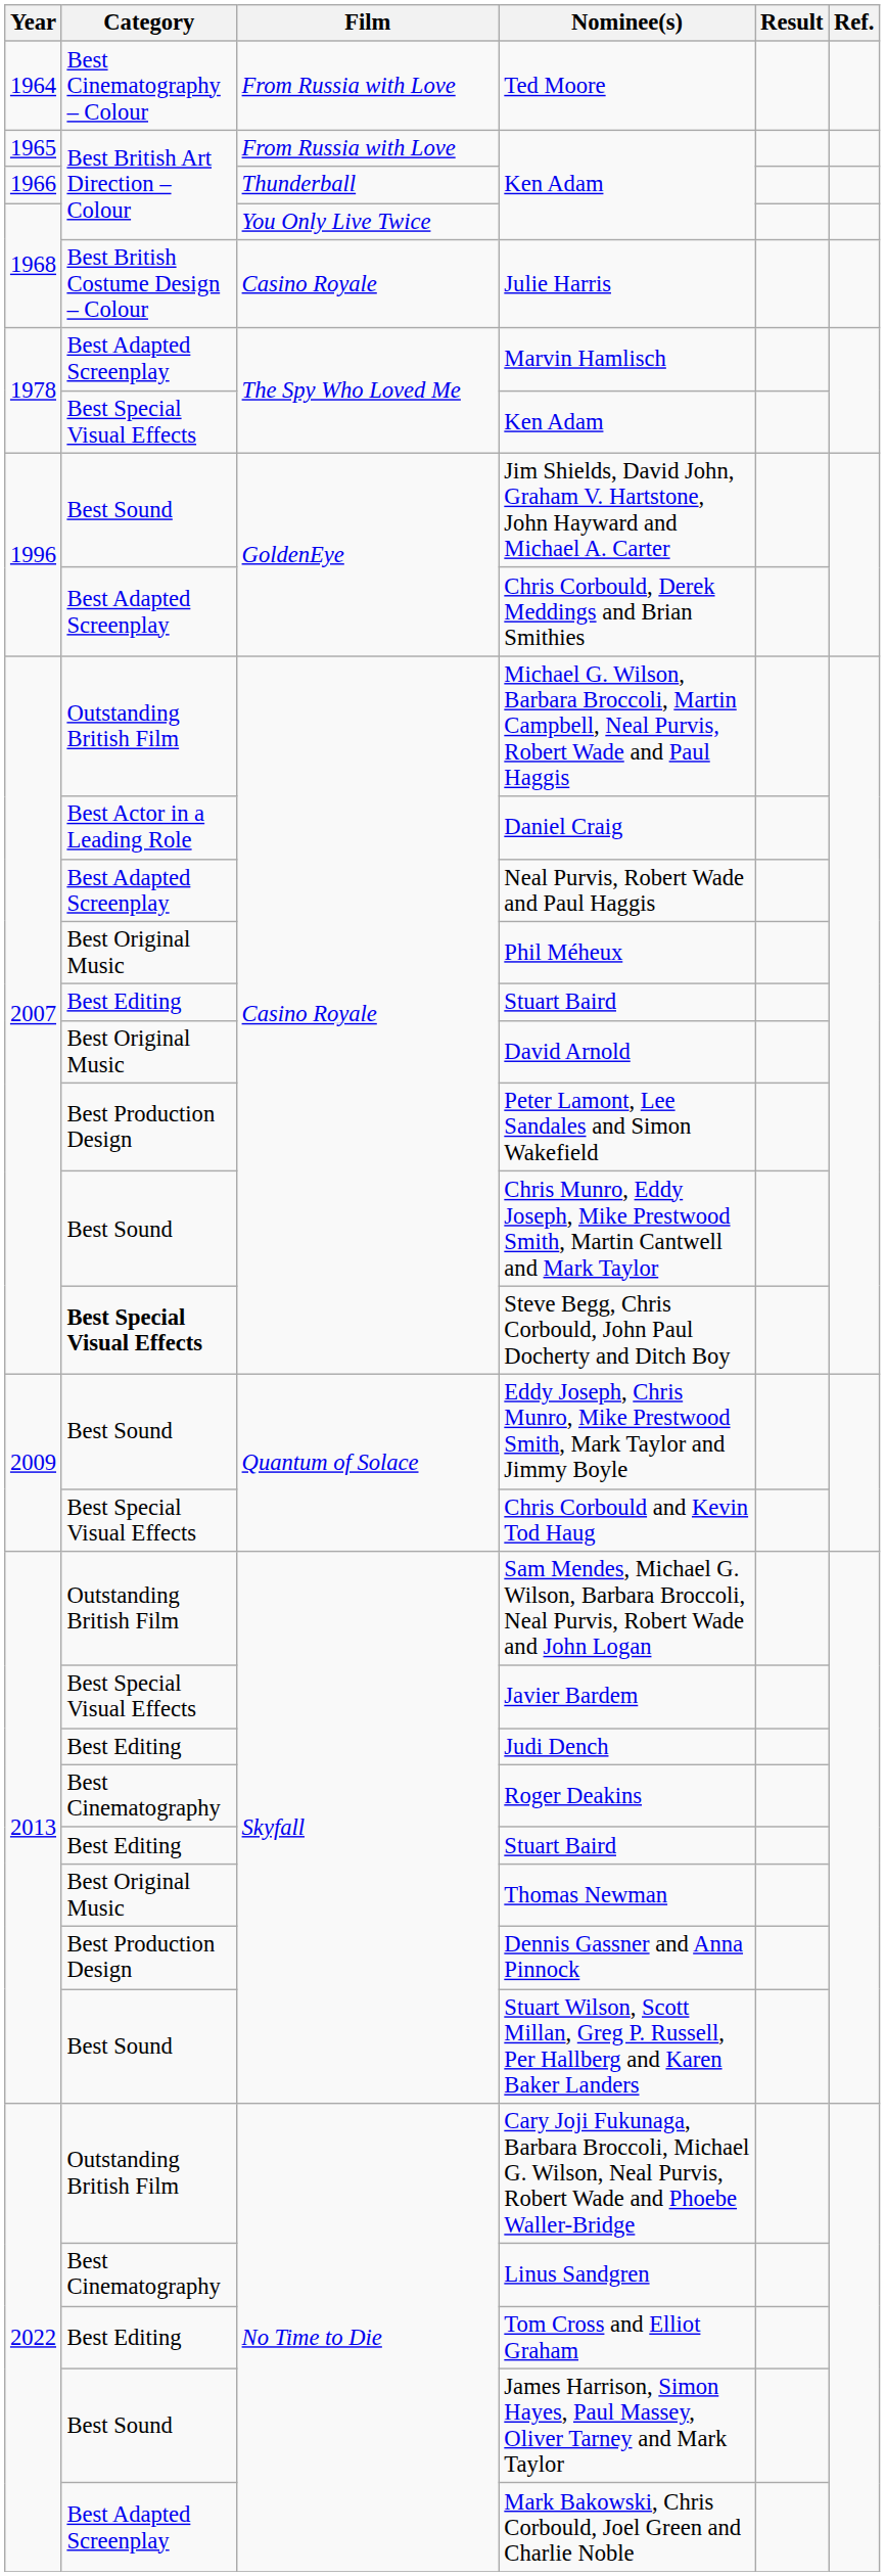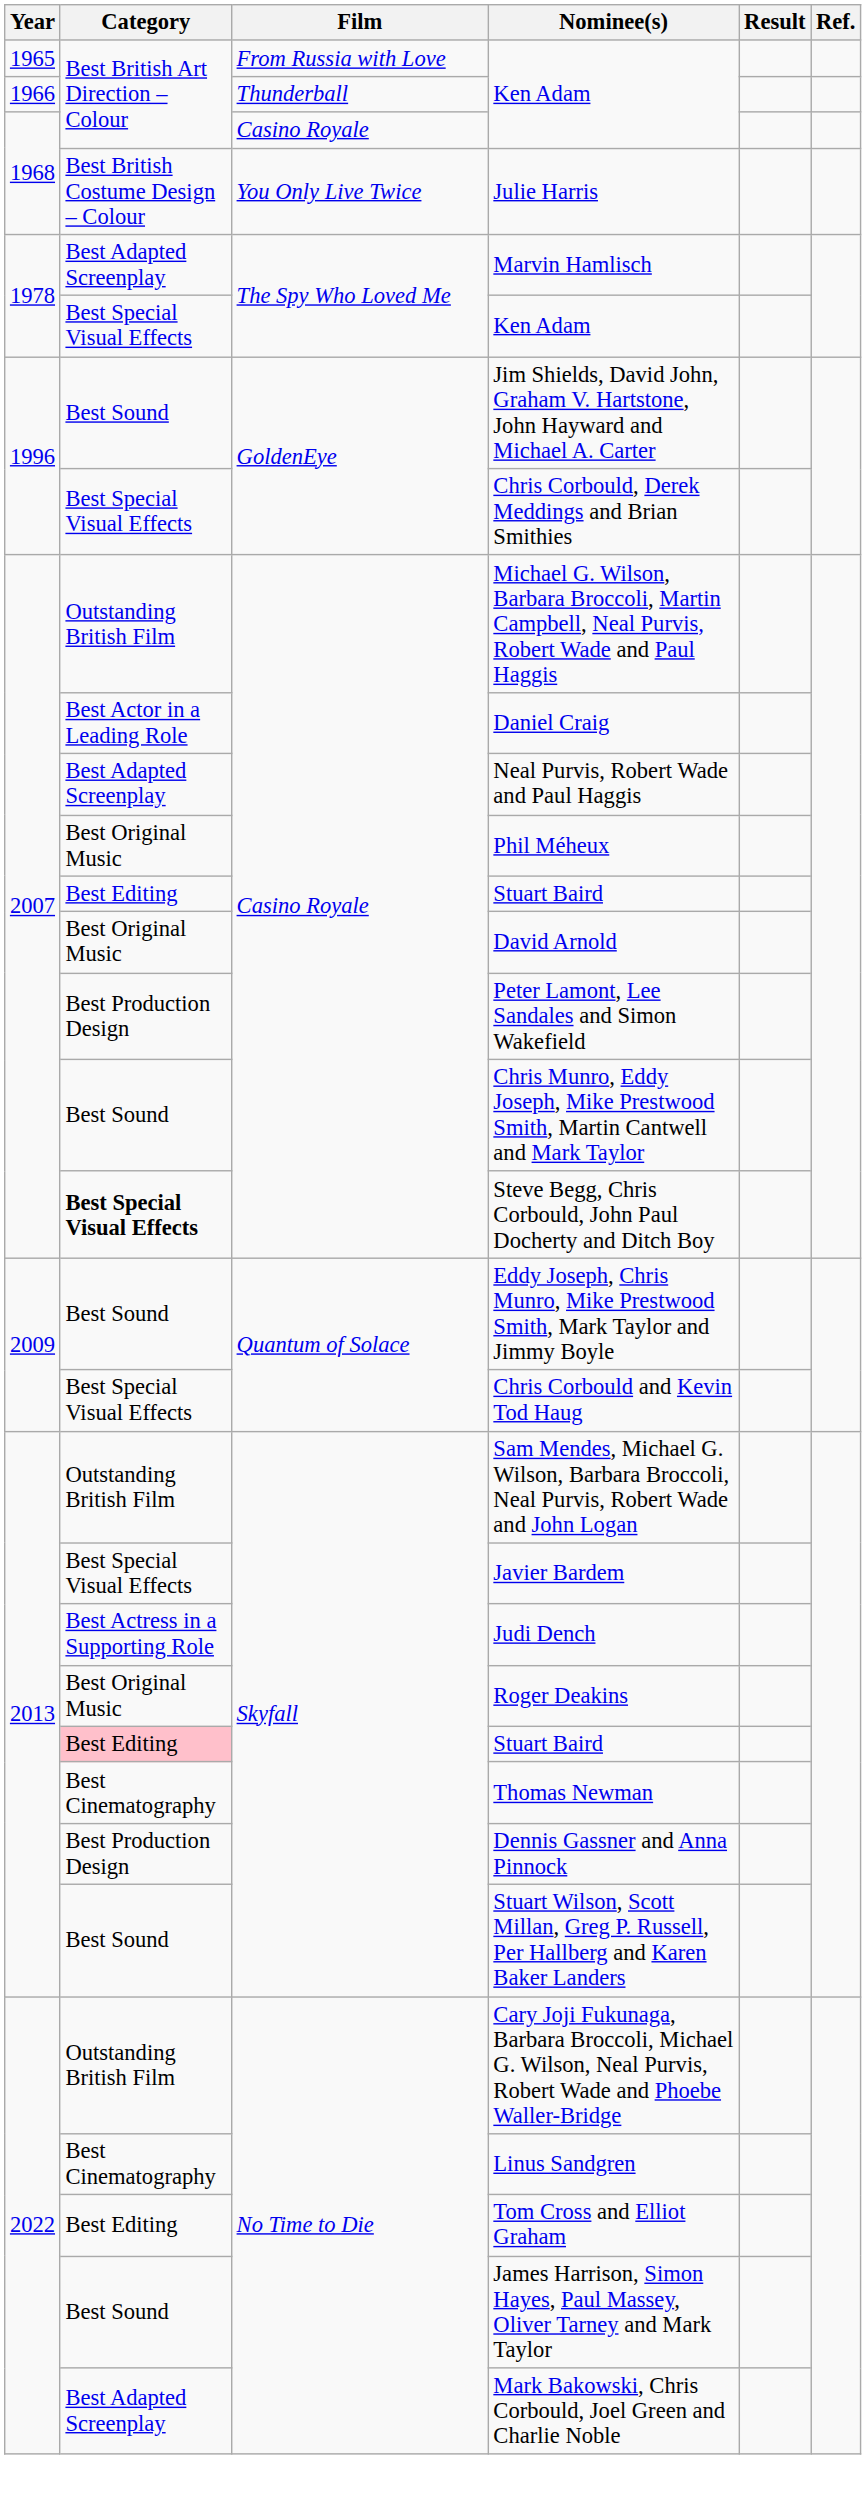 <table class="wikitable">
 <tr>
 <th style="width: 1%;">Year</th>
 <th style="width: 20%;">Category</th>
 <th style="width: 30%;">Film</th>
 <th>Nominee(s)</th>
 <th style="width: 4%;">Result</th>
 <th style="width: 1%;">Ref.</th>
-</tr>
-<tr>
-<td><a href='#'>1964</a></td>
-<td><a href='#'>Best Cinematography – Colour</a></td>
-<td><em><a href='#'>From Russia with Love</a></em></td>
-<td><a href='#'>Ted Moore</a></td>
-<td></td>
-<td></td>
 </tr>
 <tr>
 <td><a href='#'>1965</a></td>
 <td rowspan="3"><a href='#'>Best British Art Direction – Colour</a></td>
 <td><em><a href='#'>From Russia with Love</a></em></td>
 <td rowspan="3"><a href='#'>Ken Adam</a></td>
 <td></td>
 <td></td>
 </tr>
 <tr>
 <td><a href='#'>1966</a></td>
 <td><em><a href='#'>Thunderball</a></em></td>
 <td></td>
 <td></td>
 </tr>
 <tr>
 <td rowspan="2"><a href='#'>1968</a></td>
-<td><em><a href='#'>You Only Live Twice</a></em></td>
+<td><em><a href='#'>Casino Royale</a></em></td>
 <td></td>
 <td></td>
 </tr>
 <tr>
 <td><a href='#'>Best British Costume Design – Colour</a></td>
-<td><em><a href='#'>Casino Royale</a></em></td>
+<td><em><a href='#'>You Only Live Twice</a></em></td>
 <td><a href='#'>Julie Harris</a></td>
 <td></td>
 <td></td>
 </tr>
 <tr>
 <td rowspan="2"><a href='#'>1978</a></td>
 <td><a href='#'>Best Adapted Screenplay</a></td>
 <td rowspan="2"><em><a href='#'>The Spy Who Loved Me</a></em></td>
 <td><a href='#'>Marvin Hamlisch</a></td>
 <td></td>
 <td rowspan="2"></td>
 </tr>
 <tr>
 <td><a href='#'>Best Special Visual Effects</a></td>
 <td><a href='#'>Ken Adam</a></td>
 <td></td>
 </tr>
 <tr>
 <td rowspan="2"><a href='#'>1996</a></td>
 <td><a href='#'>Best Sound</a></td>
 <td rowspan="2"><em><a href='#'>GoldenEye</a></em></td>
 <td>Jim Shields, David John, <a href='#'>Graham V. Hartstone</a>, John Hayward and <a href='#'>Michael A. Carter</a></td>
 <td></td>
 <td rowspan="2"></td>
 </tr>
 <tr>
-<td><a href='#'>Best Adapted Screenplay</a></td>
+<td><a href='#'>Best Special Visual Effects</a></td>
 <td><a href='#'>Chris Corbould</a>, <a href='#'>Derek Meddings</a> and Brian Smithies</td>
 <td></td>
 </tr>
 <tr>
 <td rowspan="9"><a href='#'>2007</a></td>
 <td><a href='#'>Outstanding British Film</a></td>
 <td rowspan="9"><em><a href='#'>Casino Royale</a></em></td>
 <td><a href='#'>Michael G. Wilson</a>, <a href='#'>Barbara Broccoli</a>, <a href='#'>Martin Campbell</a>, <a href='#'>Neal Purvis, Robert Wade</a> and <a href='#'>Paul Haggis</a></td>
 <td></td>
 <td rowspan="9"></td>
 </tr>
 <tr>
 <td><a href='#'>Best Actor in a Leading Role</a></td>
 <td><a href='#'>Daniel Craig</a></td>
 <td></td>
 </tr>
 <tr>
 <td><a href='#'>Best Adapted Screenplay</a></td>
 <td>Neal Purvis, Robert Wade and Paul Haggis</td>
 <td></td>
 </tr>
 <tr>
 <td>Best Original Music</td>
 <td><a href='#'>Phil Méheux</a></td>
 <td></td>
 </tr>
 <tr>
 <td><a href='#'>Best Editing</a></td>
 <td><a href='#'>Stuart Baird</a></td>
 <td></td>
 </tr>
 <tr>
 <td>Best Original Music</td>
 <td><a href='#'>David Arnold</a></td>
 <td></td>
 </tr>
 <tr>
 <td>Best Production Design</td>
 <td><a href='#'>Peter Lamont</a>, <a href='#'>Lee Sandales</a> and Simon Wakefield</td>
 <td></td>
 </tr>
 <tr>
 <td>Best Sound</td>
 <td><a href='#'>Chris Munro</a>, <a href='#'>Eddy Joseph</a>, <a href='#'>Mike Prestwood Smith</a>, Martin Cantwell and <a href='#'>Mark Taylor</a></td>
 <td></td>
 </tr>
 <tr>
 <td><strong>Best Special Visual Effects</strong></td>
 <td>Steve Begg, Chris Corbould, John Paul Docherty and Ditch Boy</td>
 <td></td>
 </tr>
 <tr>
 <td rowspan="2"><a href='#'>2009</a></td>
 <td>Best Sound</td>
 <td rowspan="2"><em><a href='#'>Quantum of Solace</a></em></td>
 <td><a href='#'>Eddy Joseph</a>, <a href='#'>Chris Munro</a>, <a href='#'>Mike Prestwood Smith</a>, Mark Taylor and Jimmy Boyle</td>
 <td></td>
 <td rowspan="2"></td>
 </tr>
 <tr>
 <td>Best Special Visual Effects</td>
 <td><a href='#'>Chris Corbould</a> and <a href='#'>Kevin Tod Haug</a></td>
 <td></td>
 </tr>
 <tr>
 <td rowspan="8"><a href='#'>2013</a></td>
 <td>Outstanding British Film</td>
 <td rowspan="8"><em><a href='#'>Skyfall</a></em></td>
 <td><a href='#'>Sam Mendes</a>, Michael G. Wilson, Barbara Broccoli, Neal Purvis, Robert Wade and <a href='#'>John Logan</a></td>
 <td></td>
 <td rowspan="8"></td>
 </tr>
 <tr>
 <td>Best Special Visual Effects</td>
 <td><a href='#'>Javier Bardem</a></td>
 <td></td>
 </tr>
 <tr>
-<td>Best Editing</td>
+<td><a href='#'>Best Actress in a Supporting Role</a></td>
 <td><a href='#'>Judi Dench</a></td>
 <td></td>
 </tr>
 <tr>
-<td>Best Cinematography</td>
+<td>Best Original Music</td>
 <td><a href='#'>Roger Deakins</a></td>
 <td></td>
 </tr>
 <tr>
-<td>Best Editing</td>
+<td style="background: pink;">Best Editing</td>
 <td><a href='#'>Stuart Baird</a></td>
 <td></td>
 </tr>
 <tr>
-<td>Best Original Music</td>
+<td>Best Cinematography</td>
 <td><a href='#'>Thomas Newman</a></td>
 <td></td>
 </tr>
 <tr>
 <td>Best Production Design</td>
 <td><a href='#'>Dennis Gassner</a> and <a href='#'>Anna Pinnock</a></td>
 <td></td>
 </tr>
 <tr>
 <td>Best Sound</td>
 <td><a href='#'>Stuart Wilson</a>, <a href='#'>Scott Millan</a>, <a href='#'>Greg P. Russell</a>, <a href='#'>Per Hallberg</a> and <a href='#'>Karen Baker Landers</a></td>
 <td></td>
 </tr>
 <tr>
 <td rowspan="5"><a href='#'>2022</a></td>
 <td>Outstanding British Film</td>
 <td rowspan="5"><em><a href='#'>No Time to Die</a></em></td>
 <td><a href='#'>Cary Joji Fukunaga</a>, Barbara Broccoli, Michael G. Wilson, Neal Purvis, Robert Wade and <a href='#'>Phoebe Waller-Bridge</a></td>
 <td></td>
 <td rowspan="5"></td>
 </tr>
 <tr>
 <td>Best Cinematography</td>
 <td><a href='#'>Linus Sandgren</a></td>
 <td></td>
 </tr>
 <tr>
 <td>Best Editing</td>
 <td><a href='#'>Tom Cross</a> and <a href='#'>Elliot Graham</a></td>
 <td></td>
 </tr>
 <tr>
 <td>Best Sound</td>
 <td>James Harrison, <a href='#'>Simon Hayes</a>, <a href='#'>Paul Massey</a>, <a href='#'>Oliver Tarney</a> and Mark Taylor</td>
 <td></td>
 </tr>
 <tr>
 <td><a href='#'>Best Adapted Screenplay</a></td>
 <td><a href='#'>Mark Bakowski</a>, Chris Corbould, Joel Green and Charlie Noble</td>
 <td></td>
 </tr>
 </table>
